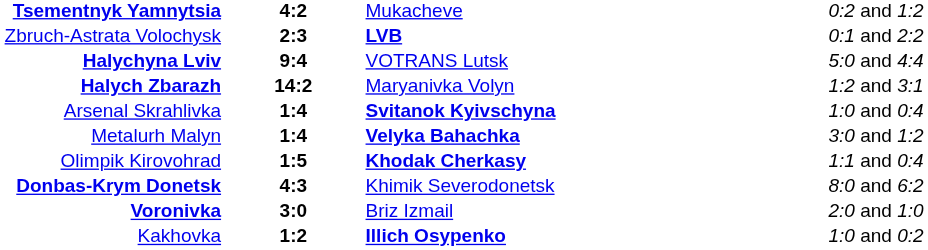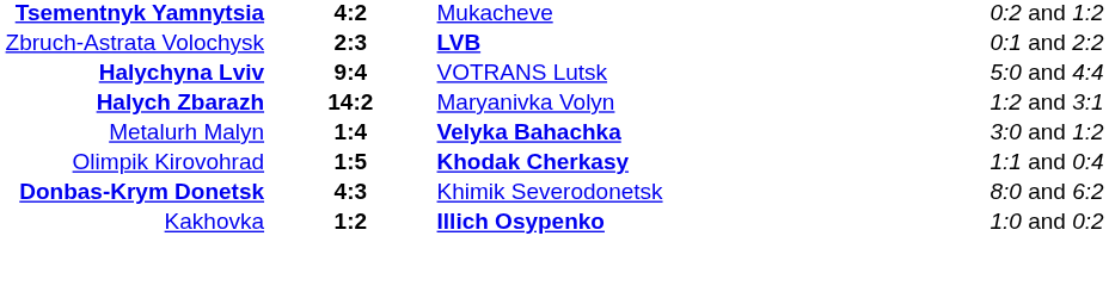 <table width=100% cellspacing=1>
 <tr>
 <th width=20%></th>
 <th width=12%></th>
 <th width=20%></th>
 <th></th>
 </tr>
 <tr style=font-size:90%>
 <td align=right><strong><a href='#'>Tsementnyk Yamnytsia</a></strong></td>
 <td align=center><strong>4:2</strong></td>
 <td><a href='#'>Mukacheve</a></td>
 <td align=center><em>0:2</em> and <em>1:2</em></td>
 </tr>
 <tr style=font-size:90%>
 <td align=right><a href='#'>Zbruch-Astrata Volochysk</a></td>
 <td align=center><strong>2:3</strong></td>
 <td><strong><a href='#'>LVB</a></strong></td>
 <td align=center><em>0:1</em> and <em>2:2</em></td>
 </tr>
 <tr style=font-size:90%>
 <td align=right><strong><a href='#'>Halychyna Lviv</a></strong></td>
 <td align=center><strong>9:4</strong></td>
 <td><a href='#'>VOTRANS Lutsk</a></td>
 <td align=center><em>5:0</em> and <em>4:4</em></td>
 </tr>
 <tr style=font-size:90%>
 <td align=right><strong><a href='#'>Halych Zbarazh</a></strong></td>
 <td align=center><strong>14:2</strong></td>
 <td><a href='#'>Maryanivka Volyn</a></td>
 <td align=center><em>1:2</em> and <em>3:1</em></td>
 </tr>
 <tr style=font-size:90%>
-<td align=right><a href='#'>Arsenal Skrahlivka</a></td>
-<td align=center><strong>1:4</strong></td>
-<td><strong><a href='#'>Svitanok Kyivschyna</a></strong></td>
-<td align=center><em>1:0</em> and <em>0:4</em></td>
-</tr>
-<tr style=font-size:90%>
 <td align=right><a href='#'>Metalurh Malyn</a></td>
 <td align=center><strong>1:4</strong></td>
 <td><strong><a href='#'>Velyka Bahachka</a></strong></td>
 <td align=center><em>3:0</em> and <em>1:2</em></td>
 </tr>
 <tr style=font-size:90%>
 <td align=right><a href='#'>Olimpik Kirovohrad</a></td>
 <td align=center><strong>1:5</strong></td>
 <td><strong><a href='#'>Khodak Cherkasy</a></strong></td>
 <td align=center><em>1:1</em> and <em>0:4</em></td>
 </tr>
 <tr style=font-size:90%>
 <td align=right><strong><a href='#'>Donbas-Krym Donetsk</a></strong></td>
 <td align=center><strong>4:3</strong></td>
 <td><a href='#'>Khimik Severodonetsk</a></td>
 <td align=center><em>8:0</em> and <em>6:2</em></td>
 </tr>
 <tr style=font-size:90%>
-<td align=right><strong><a href='#'>Voronivka</a></strong></td>
-<td align=center><strong>3:0</strong></td>
-<td><a href='#'>Briz Izmail</a></td>
-<td align=center><em>2:0</em> and <em>1:0</em></td>
-</tr>
-<tr style=font-size:90%>
 <td align=right><a href='#'>Kakhovka</a></td>
 <td align=center><strong>1:2</strong></td>
 <td><strong><a href='#'>Illich Osypenko</a></strong></td>
 <td align=center><em>1:0</em> and <em>0:2</em></td>
 </tr>
 </table>
